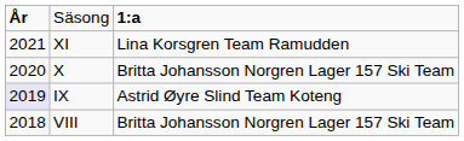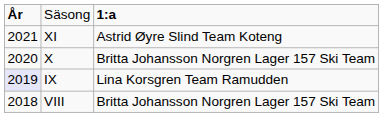 <table class="wikitable sortable">
 <tr>
 <td><strong>År</strong></td>
 <td>Säsong</td>
 <td><strong>1:a</strong></td>
 </tr>
 <tr>
 <td>2021</td>
 <td>XI</td>
-<td>Lina Korsgren Team Ramudden</td>
+<td>Astrid Øyre Slind Team Koteng</td>
 </tr>
 <tr>
 <td>2020</td>
 <td>X</td>
 <td>Britta Johansson Norgren Lager 157 Ski Team</td>
 </tr>
 <tr>
 <td style="background: lavender;">2019</td>
 <td>IX</td>
-<td>Astrid Øyre Slind Team Koteng</td>
+<td>Lina Korsgren Team Ramudden</td>
 </tr>
 <tr>
 <td>2018</td>
 <td>VIII</td>
 <td>Britta Johansson Norgren Lager 157 Ski Team</td>
 </tr>
 </table>
